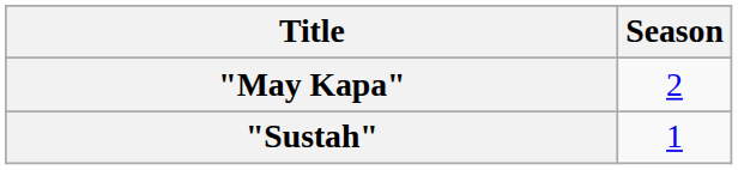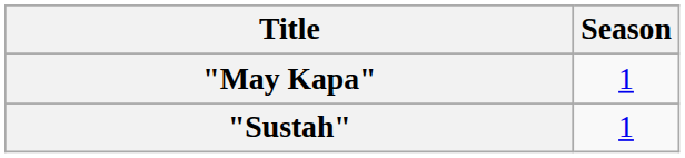 <table class="wikitable plainrowheaders" style="text-align:center;">
 <tr>
 <th scope="col" style="width:18em;">Title</th>
 <th scope="col" style="width:01em;">Season</th>
 </tr>
 <tr>
 <th scope="row">"May Kapa"</th>
-<td><a href='#'>2</a></td>
+<td><a href='#'>1</a></td>
 </tr>
 <tr>
 <th scope="row">"Sustah"</th>
 <td><a href='#'>1</a></td>
 </tr>
 </table>
